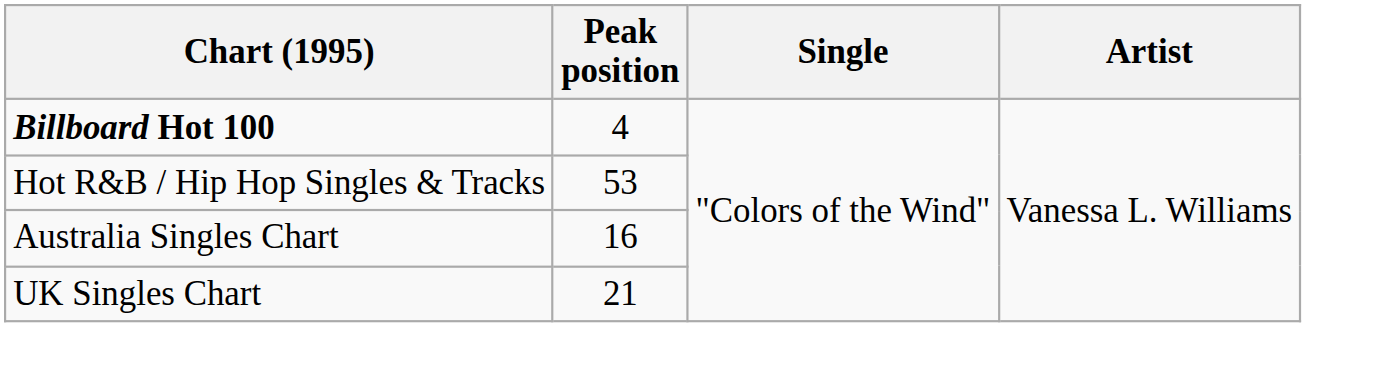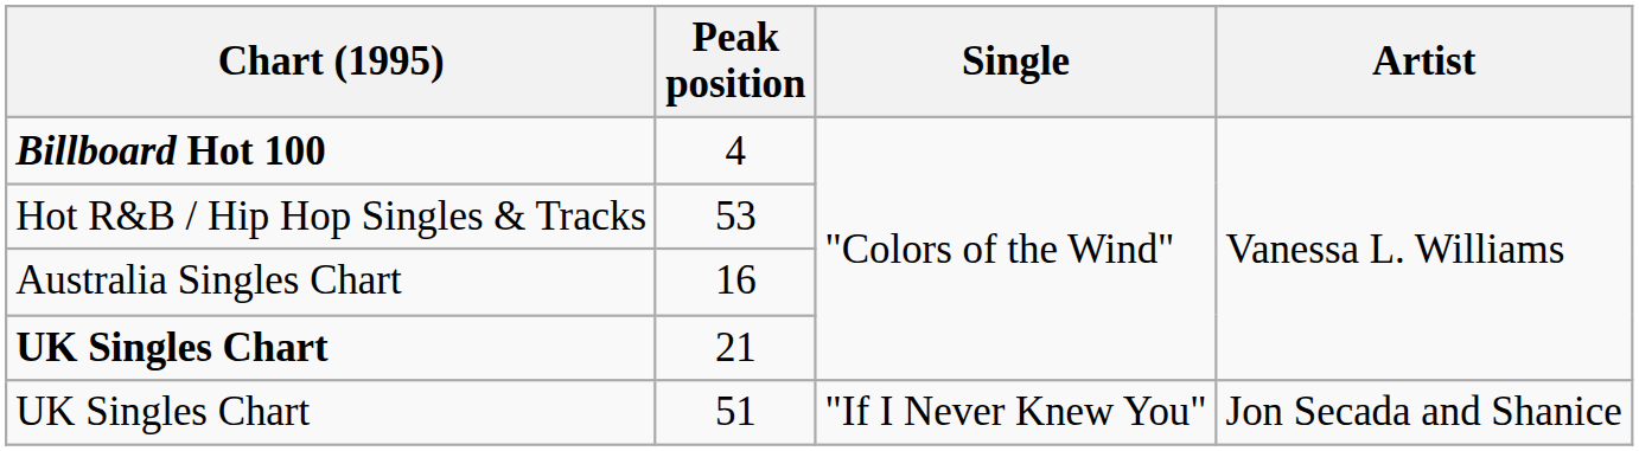 <table class="wikitable sortable">
 <tr>
 <th>Chart (1995)</th>
 <th>Peak <br>position</th>
 <th>Single</th>
 <th>Artist</th>
 </tr>
 <tr>
 <td><strong><em>Billboard</em> Hot 100</strong></td>
 <td align="center">4</td>
 <td rowspan="4">"Colors of the Wind"</td>
 <td rowspan="4">Vanessa L. Williams</td>
 </tr>
 <tr>
 <td>Hot R&B / Hip Hop Singles & Tracks</td>
 <td align="center">53</td>
 </tr>
 <tr>
 <td>Australia Singles Chart</td>
 <td align="center">16</td>
 </tr>
 <tr>
-<td>UK Singles Chart</td>
+<td><strong>UK Singles Chart</strong></td>
 <td align="center">21</td>
 </tr>
+<tr>
+<td>UK Singles Chart</td>
+<td align="center">51</td>
+<td>"If I Never Knew You"</td>
+<td>Jon Secada and Shanice</td>
+</tr>
 </table>
